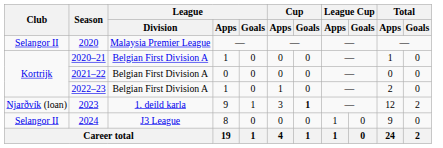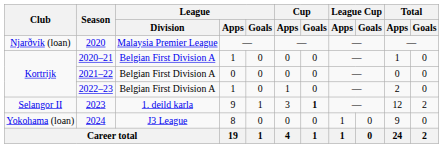 <table class="wikitable" style="text-align: center">
 <tr>
 <th rowspan="2">Club</th>
 <th rowspan="2">Season</th>
 <th colspan="3">League</th>
 <th colspan="2">Cup</th>
 <th colspan="2">League Cup</th>
 <th colspan="2">Total</th>
 </tr>
 <tr>
 <th>Division</th>
 <th>Apps</th>
 <th>Goals</th>
 <th>Apps</th>
 <th>Goals</th>
 <th>Apps</th>
 <th>Goals</th>
 <th>Apps</th>
 <th>Goals</th>
 </tr>
 <tr>
-<td><a href='#'>Selangor II</a></td>
+<td><a href='#'>Njarðvík</a> (loan)</td>
 <td><a href='#'>2020</a></td>
 <td><a href='#'>Malaysia Premier League</a></td>
 <td colspan=2>—</td>
 <td colspan=2>—</td>
 <td colspan=2>—</td>
 <td colspan=2>—</td>
 </tr>
 <tr>
 <td rowspan="3"><a href='#'>Kortrijk</a></td>
 <td><a href='#'>2020–21</a></td>
 <td><a href='#'>Belgian First Division A</a></td>
 <td>1</td>
 <td>0</td>
 <td>0</td>
 <td>0</td>
 <td colspan=2>—</td>
 <td>1</td>
 <td>0</td>
 </tr>
 <tr>
 <td><a href='#'>2021–22</a></td>
 <td>Belgian First Division A</td>
 <td>0</td>
 <td>0</td>
 <td>0</td>
 <td>0</td>
 <td colspan=2>—</td>
 <td>0</td>
 <td>0</td>
 </tr>
 <tr>
 <td><a href='#'>2022–23</a></td>
 <td>Belgian First Division A</td>
 <td>1</td>
 <td>0</td>
 <td>1</td>
 <td>0</td>
 <td colspan=2>—</td>
 <td>2</td>
 <td>0</td>
 </tr>
 <tr>
-<td><a href='#'>Njarðvík</a> (loan)</td>
+<td><a href='#'>Selangor II</a></td>
 <td><a href='#'>2023</a></td>
 <td><a href='#'>1. deild karla</a></td>
 <td>9</td>
 <td>1</td>
 <td>3</td>
 <td><strong>1</strong></td>
 <td colspan=2>—</td>
 <td>12</td>
 <td>2</td>
 </tr>
 <tr>
-<td><a href='#'>Selangor II</a></td>
+<td><a href='#'>Yokohama</a> (loan)</td>
 <td><a href='#'>2024</a></td>
 <td><a href='#'>J3 League</a></td>
 <td>8</td>
 <td>0</td>
 <td>0</td>
 <td>0</td>
 <td>1</td>
 <td>0</td>
 <td>9</td>
 <td>0</td>
 </tr>
 <tr>
 <th colspan="3">Career total</th>
 <th>19</th>
 <th>1</th>
 <th>4</th>
 <th>1</th>
 <th>1</th>
 <th>0</th>
 <th>24</th>
 <th>2</th>
 </tr>
 </table>
